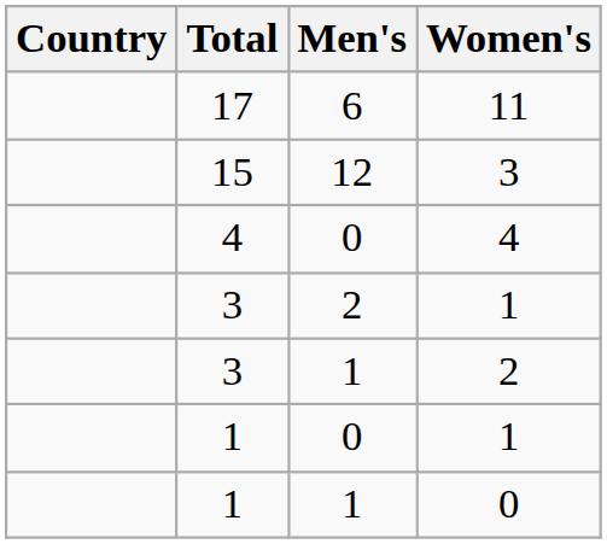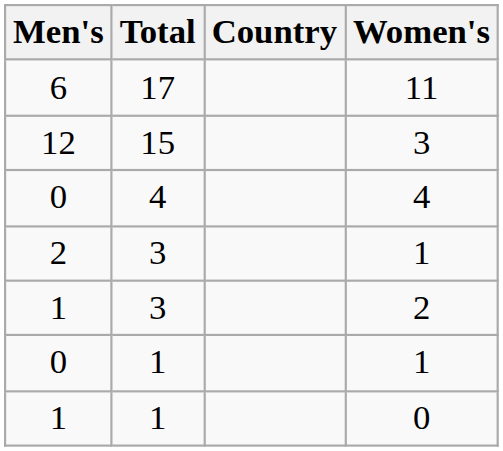 <table class="wikitable sortable" style="text-align:center">
 <tr>
+<th>Men's</th>
+<th>Total</th>
 <th>Country</th>
-<th>Total</th>
-<th>Men's</th>
 <th>Women's</th>
 </tr>
 <tr>
+<td>6</td>
+<td>17</td>
 <td align=left></td>
-<td>17</td>
-<td>6</td>
 <td>11</td>
 </tr>
 <tr>
+<td>12</td>
+<td>15</td>
 <td align=left></td>
-<td>15</td>
-<td>12</td>
 <td>3</td>
 </tr>
 <tr>
+<td>0</td>
+<td>4</td>
 <td align=left></td>
-<td>4</td>
-<td>0</td>
 <td>4</td>
 </tr>
 <tr>
+<td>2</td>
+<td>3</td>
 <td align=left></td>
-<td>3</td>
-<td>2</td>
 <td>1</td>
 </tr>
 <tr>
+<td>1</td>
+<td>3</td>
 <td align=left></td>
-<td>3</td>
-<td>1</td>
 <td>2</td>
 </tr>
 <tr>
+<td>0</td>
+<td>1</td>
 <td align=left></td>
-<td>1</td>
-<td>0</td>
 <td>1</td>
 </tr>
 <tr>
-<td align=left></td>
 <td>1</td>
 <td>1</td>
+<td align=left></td>
 <td>0</td>
 </tr>
 </table>
